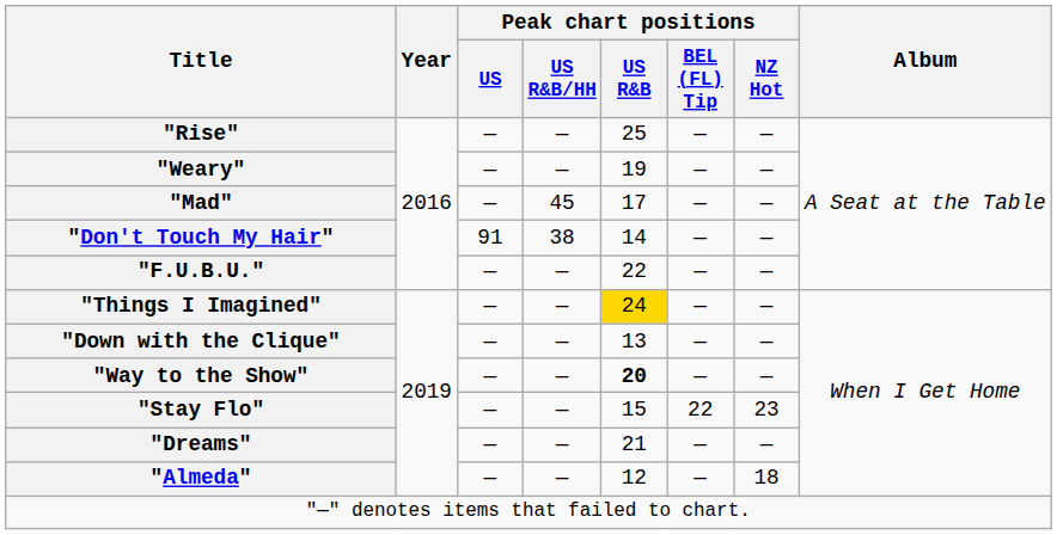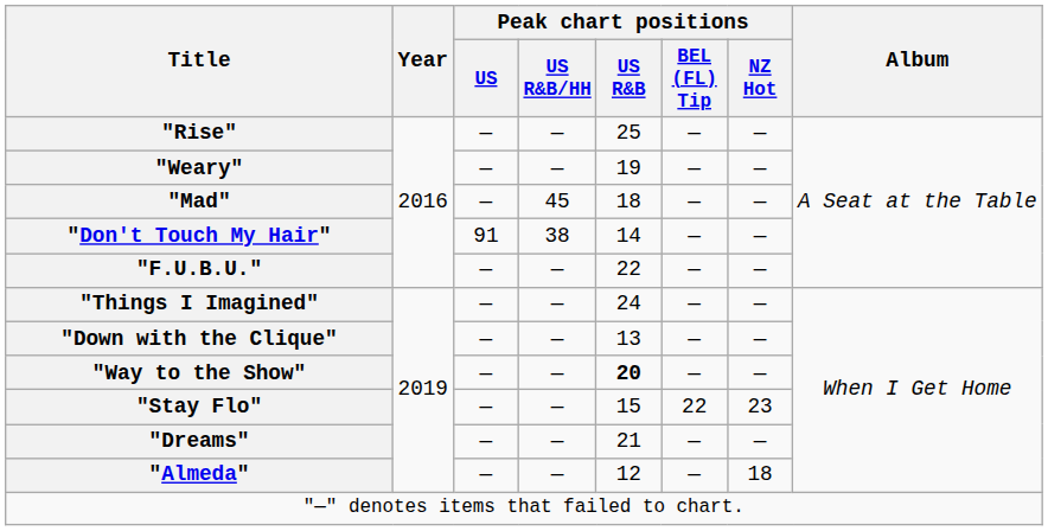 <table class="wikitable plainrowheaders" style="text-align:center;">
 <tr>
 <th scope="col" rowspan="2" style="width:18em;">Title</th>
 <th scope="col" rowspan="2">Year</th>
 <th scope="col" colspan="5">Peak chart positions</th>
 <th scope="col" rowspan="2">Album</th>
 </tr>
 <tr>
 <th scope="col" style="width:3em;font-size:90%;"><a href='#'>US</a><br></th>
 <th scope="col" style="width:3em;font-size:90%;"><a href='#'>US R&B/HH</a><br></th>
 <th scope="col" style="width:3em;font-size:90%;"><a href='#'>US R&B</a><br></th>
 <th scope="col" style="width:3em;font-size:90%;"><a href='#'>BEL<br>(FL)<br>Tip</a><br></th>
 <th scope="col" style="width:3em;font-size:90%;"><a href='#'>NZ<br>Hot</a><br></th>
 </tr>
 <tr>
 <th scope="row">"Rise"</th>
 <td rowspan="5">2016</td>
 <td>—</td>
 <td>—</td>
 <td>25</td>
 <td>—</td>
 <td>—</td>
 <td rowspan="5"><em>A Seat at the Table</em></td>
 </tr>
 <tr>
 <th scope="row">"Weary"</th>
 <td>—</td>
 <td>—</td>
 <td>19</td>
 <td>—</td>
 <td>—</td>
 </tr>
 <tr>
 <th scope="row">"Mad"<br></th>
 <td>—</td>
 <td>45</td>
-<td>17</td>
+<td>18</td>
 <td>—</td>
 <td>—</td>
 </tr>
 <tr>
 <th scope="row">"<a href='#'>Don't Touch My Hair</a>" <br></th>
 <td>91</td>
 <td>38</td>
 <td>14</td>
 <td>—</td>
 <td>—</td>
 </tr>
 <tr>
 <th scope="row">"F.U.B.U."<br></th>
 <td>—</td>
 <td>—</td>
 <td>22</td>
 <td>—</td>
 <td>—</td>
 </tr>
 <tr>
 <th scope="row">"Things I Imagined"</th>
 <td rowspan="6">2019</td>
 <td>—</td>
 <td>—</td>
-<td style="background: gold;">24</td>
+<td>24</td>
 <td>—</td>
 <td>—</td>
 <td rowspan="6"><em>When I Get Home</em></td>
 </tr>
 <tr>
 <th scope="row">"Down with the Clique"</th>
 <td>—</td>
 <td>—</td>
 <td>13</td>
 <td>—</td>
 <td>—</td>
 </tr>
 <tr>
 <th scope="row">"Way to the Show"</th>
 <td>—</td>
 <td>—</td>
 <td><strong>20</strong></td>
 <td>—</td>
 <td>—</td>
 </tr>
 <tr>
 <th scope="row">"Stay Flo"</th>
 <td>—</td>
 <td>—</td>
 <td>15</td>
 <td>22</td>
 <td>23</td>
 </tr>
 <tr>
 <th scope="row">"Dreams"</th>
 <td>—</td>
 <td>—</td>
 <td>21</td>
 <td>—</td>
 <td>—</td>
 </tr>
 <tr>
 <th scope="row">"<a href='#'>Almeda</a>"<br></th>
 <td>—</td>
 <td>—</td>
 <td>12</td>
 <td>—</td>
 <td>18</td>
 </tr>
 <tr>
 <td colspan="12" style="font-size:90%;">"—" denotes items that failed to chart.</td>
 </tr>
 </table>
